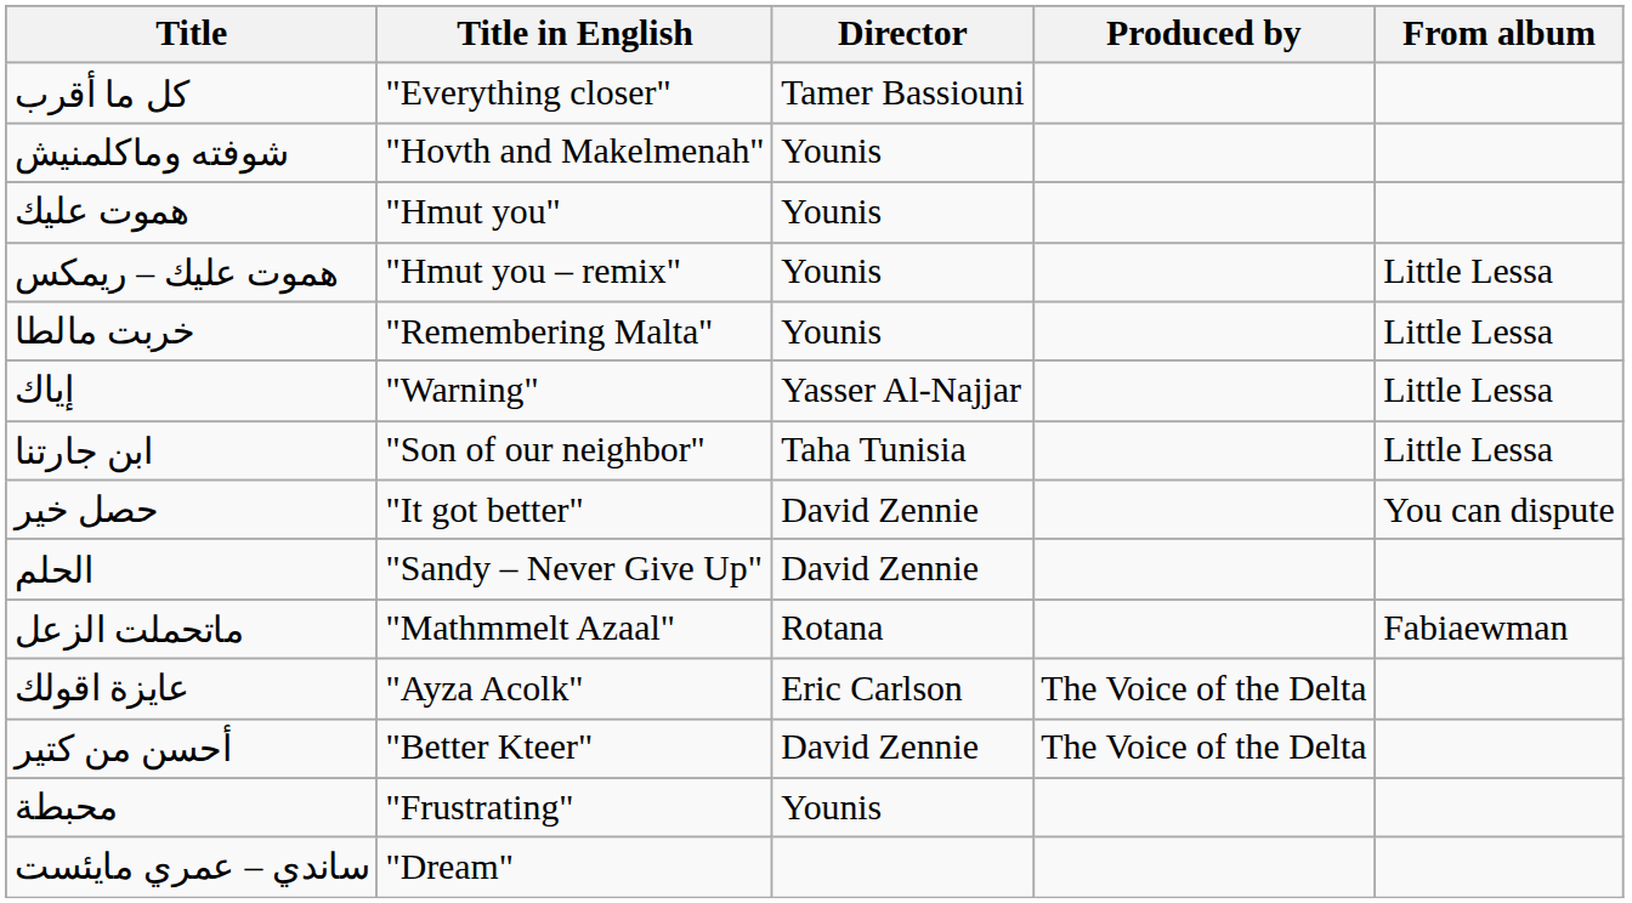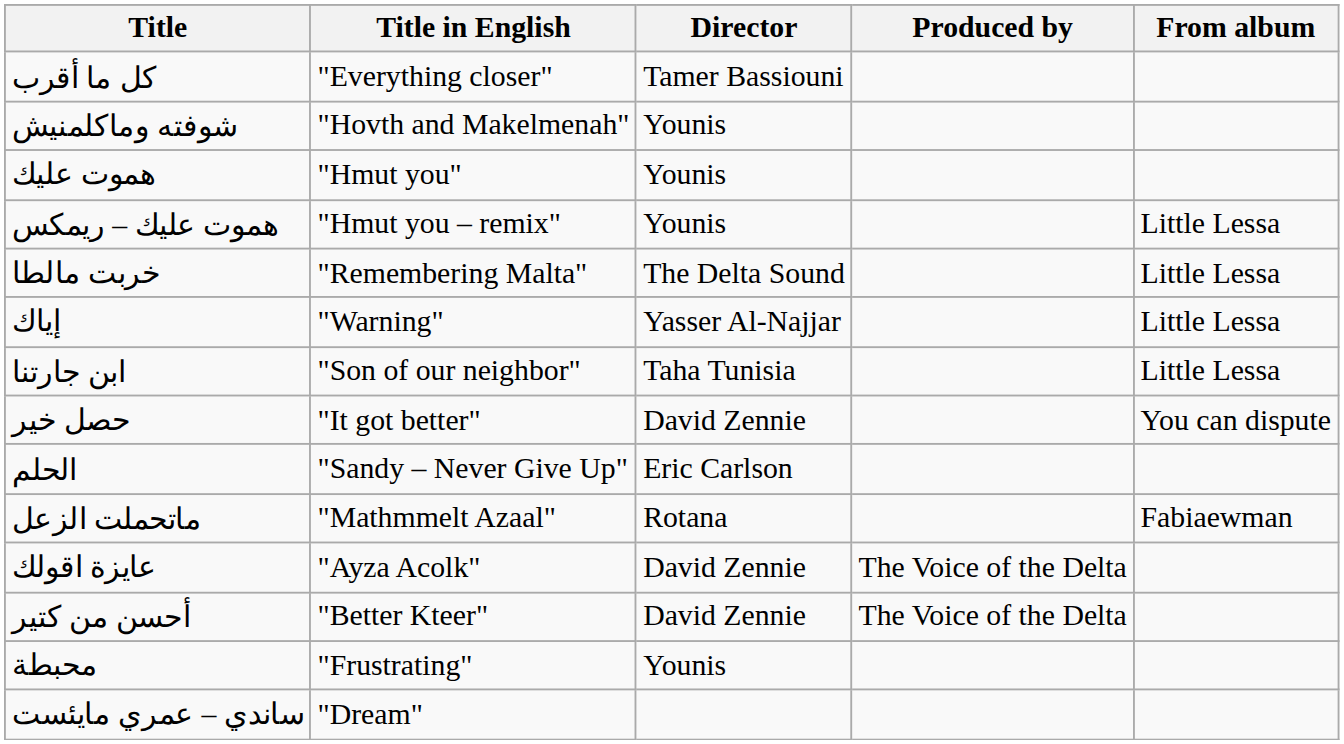 <table class="wikitable sortable">
 <tr>
 <th>Title</th>
 <th>Title in English</th>
 <th>Director</th>
 <th>Produced by</th>
 <th>From album</th>
 </tr>
 <tr>
 <td>كل ما أقرب</td>
 <td>"Everything closer"</td>
 <td>Tamer Bassiouni</td>
 <td></td>
 <td></td>
 </tr>
 <tr>
 <td>شوفته وماكلمنيش</td>
 <td>"Hovth and Makelmenah"</td>
 <td>Younis</td>
 <td></td>
 <td></td>
 </tr>
 <tr>
 <td>هموت عليك</td>
 <td>"Hmut you"</td>
 <td>Younis</td>
 <td></td>
 <td></td>
 </tr>
 <tr>
 <td>هموت عليك – ريمكس</td>
 <td>"Hmut you – remix"</td>
 <td>Younis</td>
 <td></td>
 <td>Little Lessa</td>
 </tr>
 <tr>
 <td>خربت مالطا</td>
 <td>"Remembering Malta"</td>
-<td>Younis</td>
+<td>The Delta Sound</td>
 <td></td>
 <td>Little Lessa</td>
 </tr>
 <tr>
 <td>إياك</td>
 <td>"Warning"</td>
 <td>Yasser Al-Najjar</td>
 <td></td>
 <td>Little Lessa</td>
 </tr>
 <tr>
 <td>ابن جارتنا</td>
 <td>"Son of our neighbor"</td>
 <td>Taha Tunisia</td>
 <td></td>
 <td>Little Lessa</td>
 </tr>
 <tr>
 <td>حصل خير</td>
 <td>"It got better"</td>
 <td>David Zennie</td>
 <td></td>
 <td>You can dispute</td>
 </tr>
 <tr>
 <td>الحلم</td>
 <td>"Sandy – Never Give Up"</td>
-<td>David Zennie</td>
+<td>Eric Carlson</td>
 <td></td>
 <td></td>
 </tr>
 <tr>
 <td>ماتحملت الزعل</td>
 <td>"Mathmmelt Azaal"</td>
 <td>Rotana</td>
 <td></td>
 <td>Fabiaewman</td>
 </tr>
 <tr>
 <td>عايزة اقولك</td>
 <td>"Ayza Acolk"</td>
-<td>Eric Carlson</td>
+<td>David Zennie</td>
 <td>The Voice of the Delta</td>
 <td></td>
 </tr>
 <tr>
 <td>أحسن من كتير</td>
 <td>"Better Kteer"</td>
 <td>David Zennie</td>
 <td>The Voice of the Delta</td>
 <td></td>
 </tr>
 <tr>
 <td>محبطة</td>
 <td>"Frustrating"</td>
 <td>Younis</td>
 <td></td>
 <td></td>
 </tr>
 <tr>
 <td>ساندي – عمري مايئست</td>
 <td>"Dream"</td>
 <td></td>
 <td></td>
 <td></td>
 </tr>
 </table>
